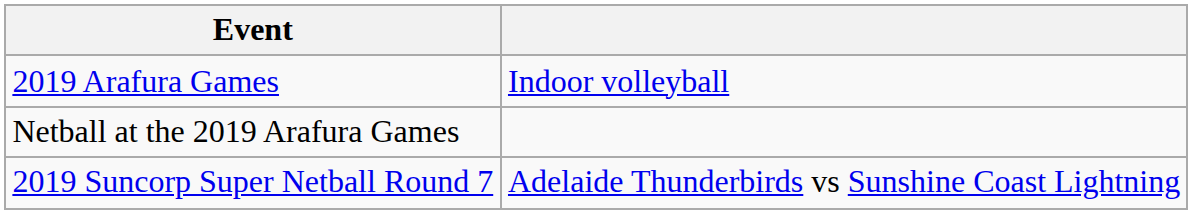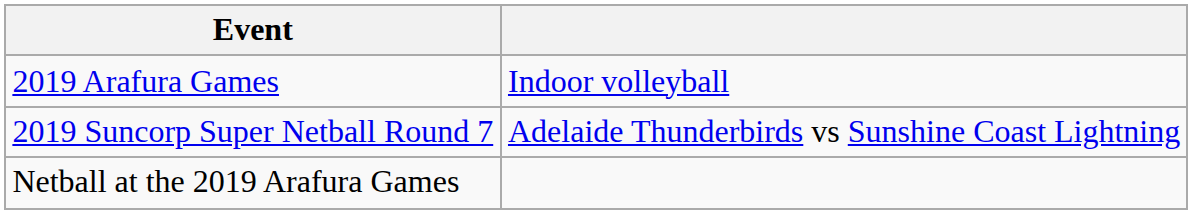 <table class="wikitable collapsible">
 <tr>
 <th>Event</th>
 <th></th>
 </tr>
 <tr>
 <td><a href='#'>2019 Arafura Games</a></td>
 <td><a href='#'>Indoor volleyball</a></td>
 </tr>
 <tr>
+<td><a href='#'>2019 Suncorp Super Netball Round 7</a></td>
+<td><a href='#'>Adelaide Thunderbirds</a> vs <a href='#'>Sunshine Coast Lightning</a></td>
+</tr>
+<tr>
 <td>Netball at the 2019 Arafura Games</td>
 <td></td>
 </tr>
 <tr>
-<td><a href='#'>2019 Suncorp Super Netball Round 7</a></td>
-<td><a href='#'>Adelaide Thunderbirds</a> vs <a href='#'>Sunshine Coast Lightning</a></td>
-</tr>
-<tr>
 </tr>
 </table>
